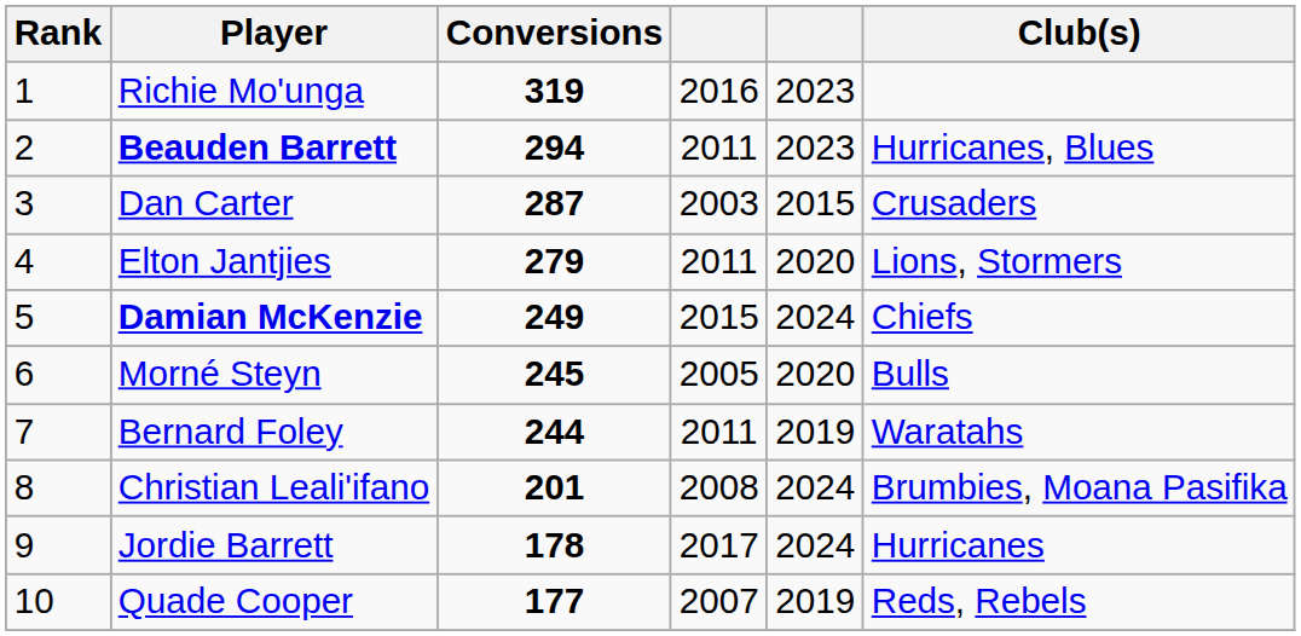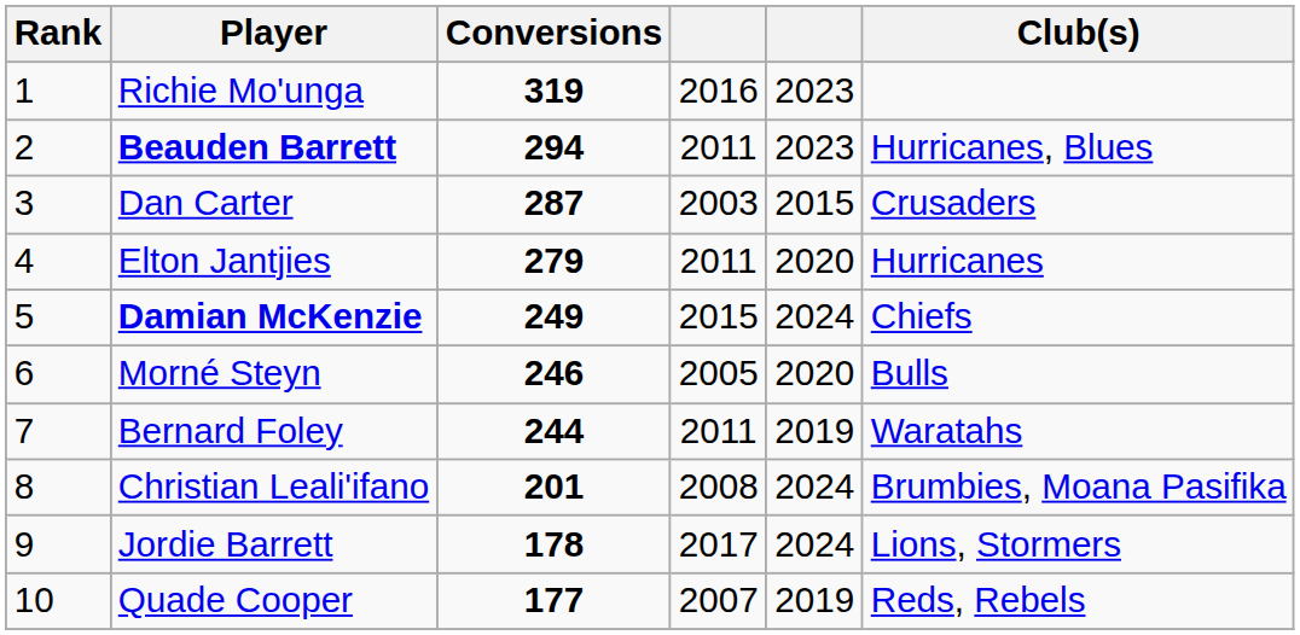 <table class="wikitable">
 <tr>
 <th>Rank</th>
 <th>Player</th>
 <th>Conversions</th>
 <th></th>
 <th></th>
 <th>Club(s)</th>
 </tr>
 <tr>
 <td>1</td>
 <td> <a href='#'>Richie Mo'unga</a></td>
 <td align=center><strong>319</strong></td>
 <td align=center>2016</td>
 <td align=center>2023</td>
 <td></td>
 </tr>
 <tr>
 <td>2</td>
 <td> <strong><a href='#'>Beauden Barrett</a></strong></td>
 <td align=center><strong>294</strong></td>
 <td align=center>2011</td>
 <td align=center>2023</td>
 <td><a href='#'>Hurricanes</a>, <a href='#'>Blues</a></td>
 </tr>
 <tr>
 <td>3</td>
 <td> <a href='#'>Dan Carter</a></td>
 <td align=center><strong>287</strong></td>
 <td align=center>2003</td>
 <td align=center>2015</td>
 <td><a href='#'>Crusaders</a></td>
 </tr>
 <tr>
 <td>4</td>
 <td> <a href='#'>Elton Jantjies</a></td>
 <td align=center><strong>279</strong></td>
 <td align=center>2011</td>
 <td align=center>2020</td>
-<td><a href='#'>Lions</a>, <a href='#'>Stormers</a></td>
+<td><a href='#'>Hurricanes</a></td>
 </tr>
 <tr>
 <td>5</td>
 <td> <strong><a href='#'>Damian McKenzie</a></strong></td>
 <td align=center><strong>249</strong></td>
 <td align=center>2015</td>
 <td align=center>2024</td>
 <td><a href='#'>Chiefs</a></td>
 </tr>
 <tr>
 <td>6</td>
 <td> <a href='#'>Morné Steyn</a></td>
-<td align=center><strong>245</strong></td>
+<td align=center><strong>246</strong></td>
 <td align=center>2005</td>
 <td align=center>2020</td>
 <td><a href='#'>Bulls</a></td>
 </tr>
 <tr>
 <td>7</td>
 <td> <a href='#'>Bernard Foley</a></td>
 <td align=center><strong>244</strong></td>
 <td align=center>2011</td>
 <td align=center>2019</td>
 <td><a href='#'>Waratahs</a></td>
 </tr>
 <tr>
 <td>8</td>
 <td> <a href='#'>Christian Leali'ifano</a></td>
 <td align=center><strong>201</strong></td>
 <td align=center>2008</td>
 <td align=center>2024</td>
 <td><a href='#'>Brumbies</a>, <a href='#'>Moana Pasifika</a></td>
 </tr>
 <tr>
 <td>9</td>
 <td> <a href='#'>Jordie Barrett</a></td>
 <td align=center><strong>178</strong></td>
 <td align=center>2017</td>
 <td align=center>2024</td>
-<td><a href='#'>Hurricanes</a></td>
+<td><a href='#'>Lions</a>, <a href='#'>Stormers</a></td>
 </tr>
 <tr>
 <td>10</td>
 <td> <a href='#'>Quade Cooper</a></td>
 <td align=center><strong>177</strong></td>
 <td align=center>2007</td>
 <td align=center>2019</td>
 <td><a href='#'>Reds</a>, <a href='#'>Rebels</a></td>
 </tr>
 </table>
